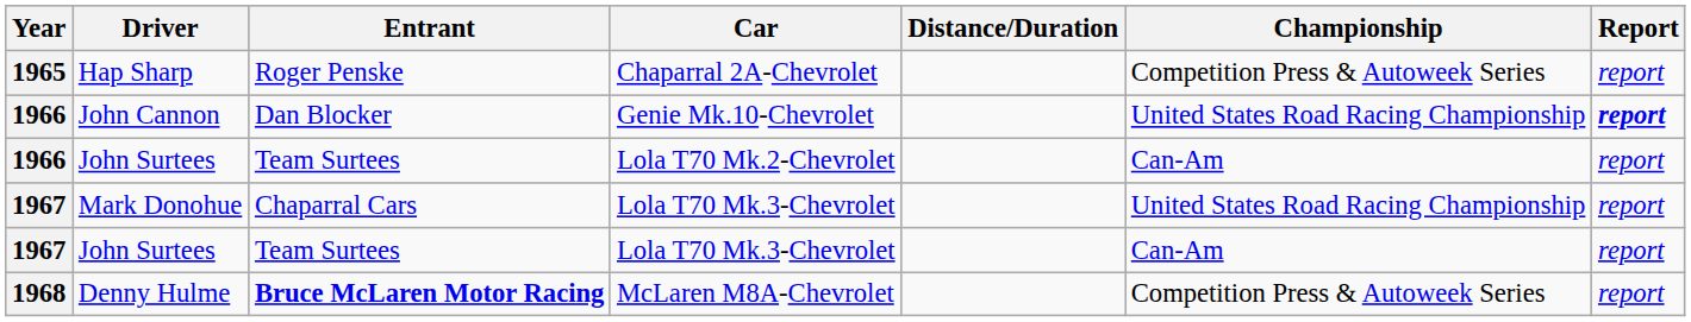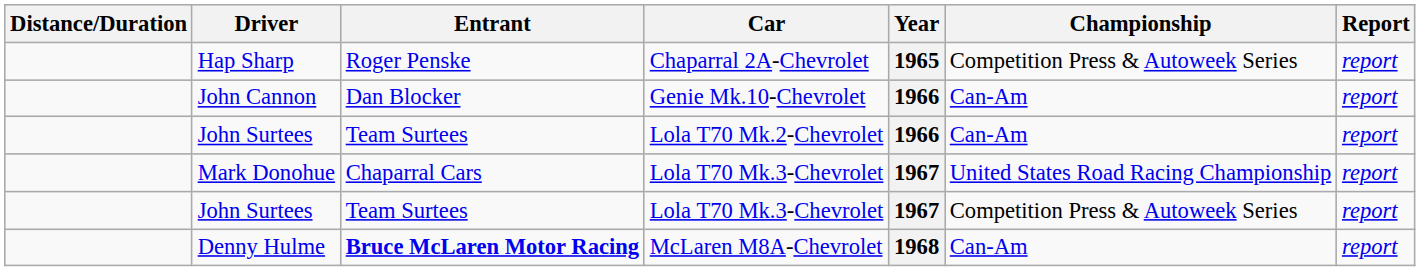 <table class="wikitable" style="font-size: 90%;">
 <tr>
-<th>Year</th>
+<th>Distance/Duration</th>
 <th>Driver</th>
 <th>Entrant</th>
 <th>Car</th>
-<th>Distance/Duration</th>
+<th>Year</th>
 <th>Championship</th>
 <th>Report</th>
 </tr>
 <tr>
-<th>1965</th>
+<td></td>
 <td> <a href='#'>Hap Sharp</a></td>
 <td> <a href='#'>Roger Penske</a></td>
 <td><a href='#'>Chaparral 2A</a>-<a href='#'>Chevrolet</a></td>
-<td></td>
+<th>1965</th>
 <td>Competition Press & <a href='#'>Autoweek</a> Series</td>
 <td><em><a href='#'>report</a></em></td>
 </tr>
 <tr>
-<th>1966</th>
+<td></td>
 <td> <a href='#'>John Cannon</a></td>
 <td><a href='#'>Dan Blocker</a></td>
 <td><a href='#'>Genie Mk.10</a>-<a href='#'>Chevrolet</a></td>
-<td></td>
-<td><a href='#'>United States Road Racing Championship</a></td>
-<td><strong><em><a href='#'>report</a></em></strong></td>
-</tr>
-<tr>
 <th>1966</th>
-<td> <a href='#'>John Surtees</a></td>
-<td> <a href='#'>Team Surtees</a></td>
-<td><a href='#'>Lola T70 Mk.2</a>-<a href='#'>Chevrolet</a></td>
-<td></td>
 <td><a href='#'>Can-Am</a></td>
 <td><em><a href='#'>report</a></em></td>
 </tr>
 <tr>
-<th>1967</th>
+<td></td>
+<td> <a href='#'>John Surtees</a></td>
+<td> <a href='#'>Team Surtees</a></td>
+<td><a href='#'>Lola T70 Mk.2</a>-<a href='#'>Chevrolet</a></td>
+<th>1966</th>
+<td><a href='#'>Can-Am</a></td>
+<td><em><a href='#'>report</a></em></td>
+</tr>
+<tr>
+<td></td>
 <td> <a href='#'>Mark Donohue</a></td>
 <td> <a href='#'>Chaparral Cars</a></td>
 <td><a href='#'>Lola T70 Mk.3</a>-<a href='#'>Chevrolet</a></td>
-<td></td>
+<th>1967</th>
 <td><a href='#'>United States Road Racing Championship</a></td>
 <td><em><a href='#'>report</a></em></td>
 </tr>
 <tr>
-<th>1967</th>
+<td></td>
 <td> <a href='#'>John Surtees</a></td>
 <td> <a href='#'>Team Surtees</a></td>
 <td><a href='#'>Lola T70 Mk.3</a>-<a href='#'>Chevrolet</a></td>
+<th>1967</th>
+<td>Competition Press & <a href='#'>Autoweek</a> Series</td>
+<td><em><a href='#'>report</a></em></td>
+</tr>
+<tr>
 <td></td>
+<td> <a href='#'>Denny Hulme</a></td>
+<td><strong> <a href='#'>Bruce McLaren Motor Racing</a></strong></td>
+<td><a href='#'>McLaren M8A</a>-<a href='#'>Chevrolet</a></td>
+<th>1968</th>
 <td><a href='#'>Can-Am</a></td>
 <td><em><a href='#'>report</a></em></td>
 </tr>
-<tr>
-<th>1968</th>
-<td> <a href='#'>Denny Hulme</a></td>
-<td><strong> <a href='#'>Bruce McLaren Motor Racing</a></strong></td>
-<td><a href='#'>McLaren M8A</a>-<a href='#'>Chevrolet</a></td>
-<td></td>
-<td>Competition Press & <a href='#'>Autoweek</a> Series</td>
-<td><em><a href='#'>report</a></em></td>
-</tr>
 </table>
